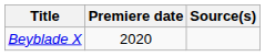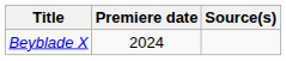 <table class="wikitable sortable" style="text-align: center;">
 <tr>
 <th>Title</th>
 <th>Premiere date</th>
 <th>Source(s)</th>
 </tr>
 <tr>
 <td scope="row" style="text-align:left;"><em><a href='#'>Beyblade X</a></em></td>
-<td>2020</td>
+<td>2024</td>
 <td></td>
 </tr>
 </table>
